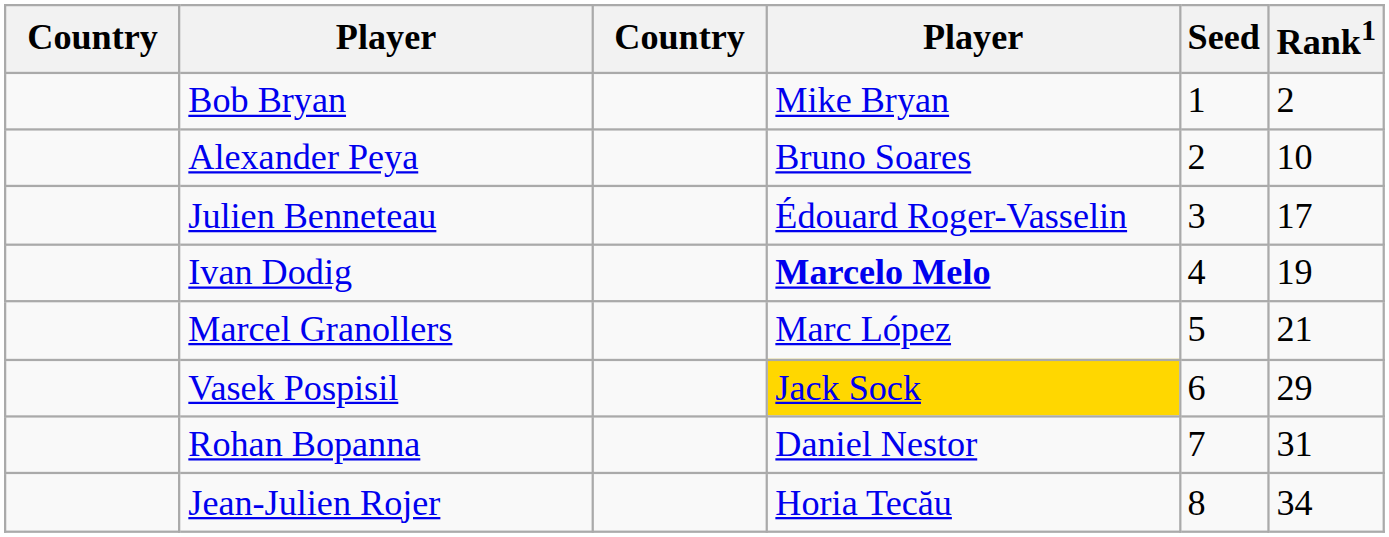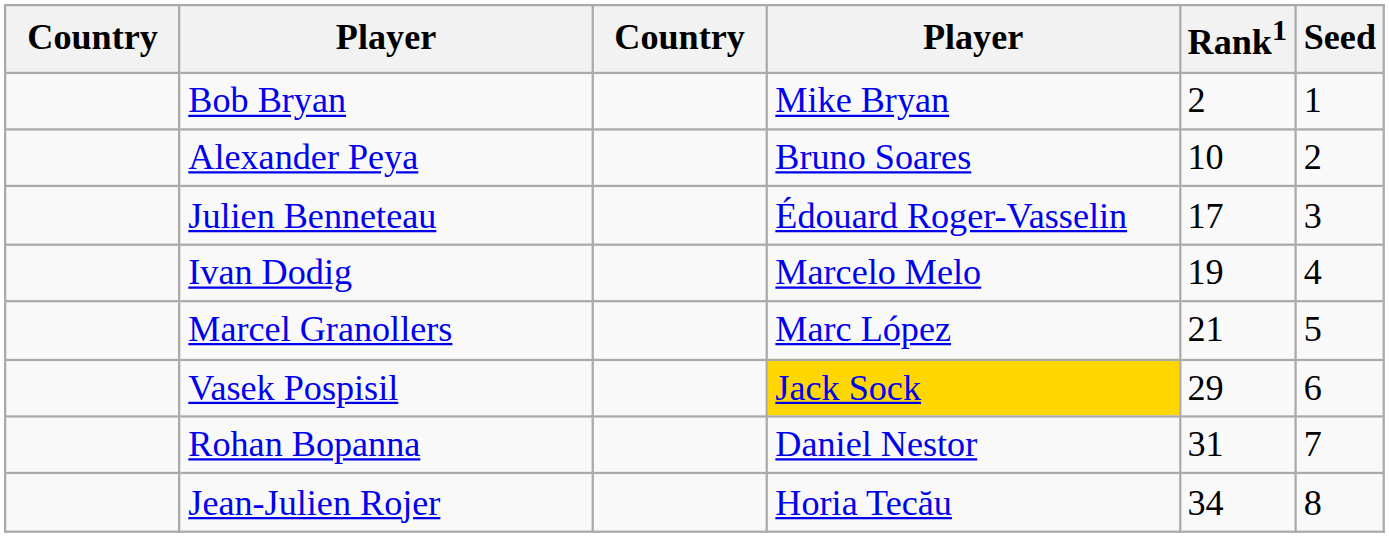 <table class="sortable wikitable">
 <tr>
 <th width="70">Country</th>
 <th width="175">Player</th>
 <th width="70">Country</th>
 <th width="175">Player</th>
+<th>Rank<sup>1</sup></th>
 <th>Seed</th>
-<th>Rank<sup>1</sup></th>
 </tr>
 <tr>
 <td></td>
 <td><a href='#'>Bob Bryan</a></td>
 <td></td>
 <td><a href='#'>Mike Bryan</a></td>
+<td>2</td>
 <td>1</td>
-<td>2</td>
 </tr>
 <tr>
 <td></td>
 <td><a href='#'>Alexander Peya</a></td>
 <td></td>
 <td><a href='#'>Bruno Soares</a></td>
+<td>10</td>
 <td>2</td>
-<td>10</td>
 </tr>
 <tr>
 <td></td>
 <td><a href='#'>Julien Benneteau</a></td>
 <td></td>
 <td><a href='#'>Édouard Roger-Vasselin</a></td>
+<td>17</td>
 <td>3</td>
-<td>17</td>
 </tr>
 <tr>
 <td></td>
 <td><a href='#'>Ivan Dodig</a></td>
 <td></td>
-<td><strong><a href='#'>Marcelo Melo</a></strong></td>
+<td><a href='#'>Marcelo Melo</a></td>
+<td>19</td>
 <td>4</td>
-<td>19</td>
 </tr>
 <tr>
 <td></td>
 <td><a href='#'>Marcel Granollers</a></td>
 <td></td>
 <td><a href='#'>Marc López</a></td>
+<td>21</td>
 <td>5</td>
-<td>21</td>
 </tr>
 <tr>
 <td></td>
 <td><a href='#'>Vasek Pospisil</a></td>
 <td></td>
 <td style="background: gold;"><a href='#'>Jack Sock</a></td>
+<td>29</td>
 <td>6</td>
-<td>29</td>
 </tr>
 <tr>
 <td></td>
 <td><a href='#'>Rohan Bopanna</a></td>
 <td></td>
 <td><a href='#'>Daniel Nestor</a></td>
+<td>31</td>
 <td>7</td>
-<td>31</td>
 </tr>
 <tr>
 <td></td>
 <td><a href='#'>Jean-Julien Rojer</a></td>
 <td></td>
 <td><a href='#'>Horia Tecău</a></td>
+<td>34</td>
 <td>8</td>
-<td>34</td>
 </tr>
 </table>
